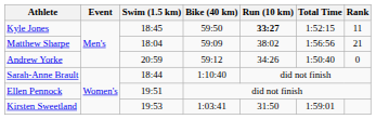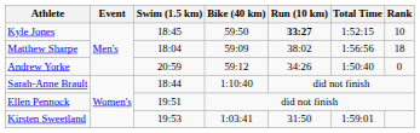 <table class="wikitable" style="font-size:90%">
 <tr>
 <th>Athlete</th>
 <th>Event</th>
 <th>Swim (1.5 km)</th>
 <th>Bike (40 km)</th>
 <th>Run (10 km)</th>
 <th>Total Time</th>
 <th>Rank</th>
 </tr>
 <tr align=center>
 <td align=left><a href='#'>Kyle Jones</a></td>
 <td align=left rowspan=3><a href='#'>Men's</a></td>
 <td>18:45</td>
 <td>59:50</td>
 <td><strong>33:27</strong></td>
 <td>1:52:15</td>
-<td>11</td>
+<td>10</td>
 </tr>
 <tr align=center>
 <td align=left><a href='#'>Matthew Sharpe</a></td>
 <td>18:04</td>
 <td>59:09</td>
 <td>38:02</td>
 <td>1:56:56</td>
-<td>21</td>
+<td>18</td>
 </tr>
 <tr align=center>
 <td align=left><a href='#'>Andrew Yorke</a></td>
 <td>20:59</td>
 <td>59:12</td>
 <td>34:26</td>
 <td>1:50:40</td>
 <td>0</td>
 </tr>
 <tr align=center>
 <td align=left><a href='#'>Sarah-Anne Brault</a></td>
 <td align=left rowspan=3><a href='#'>Women's</a></td>
 <td>18:44</td>
 <td>1:10:40</td>
 <td colspan=3>did not finish</td>
 </tr>
 <tr align=center>
 <td align=left><a href='#'>Ellen Pennock</a></td>
 <td>19:51</td>
 <td colspan=4>did not finish</td>
 </tr>
 <tr align=center>
 <td align=left><a href='#'>Kirsten Sweetland</a></td>
 <td>19:53</td>
 <td>1:03:41</td>
 <td>31:50</td>
 <td>1:59:01</td>
 <td></td>
 </tr>
 </table>
